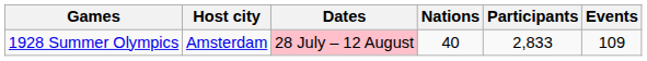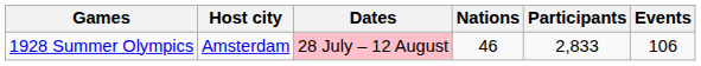 <table class="wikitable">
 <tr>
 <th>Games</th>
 <th>Host city</th>
 <th>Dates</th>
 <th>Nations</th>
 <th>Participants</th>
 <th>Events</th>
 </tr>
 <tr>
 <td><a href='#'>1928 Summer Olympics</a></td>
 <td><a href='#'>Amsterdam</a></td>
 <td style="background: pink;">28 July – 12 August</td>
-<td style="text-align:center;">40</td>
+<td style="text-align:center;">46</td>
 <td style="text-align:center;">2,833</td>
-<td style="text-align:center;">109</td>
+<td style="text-align:center;">106</td>
 </tr>
 </table>
